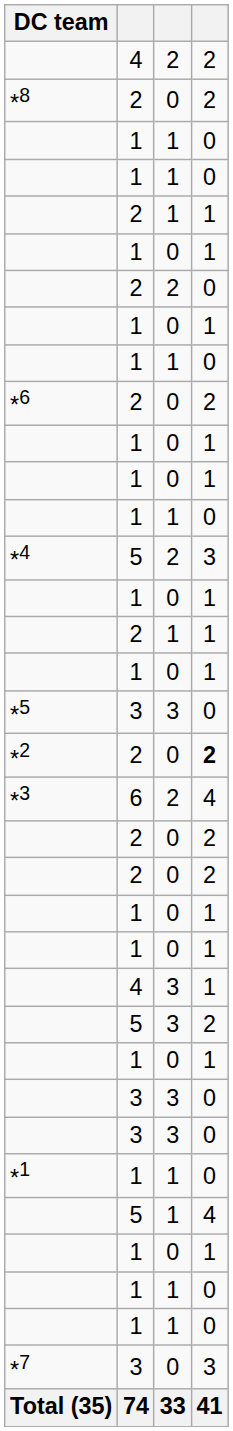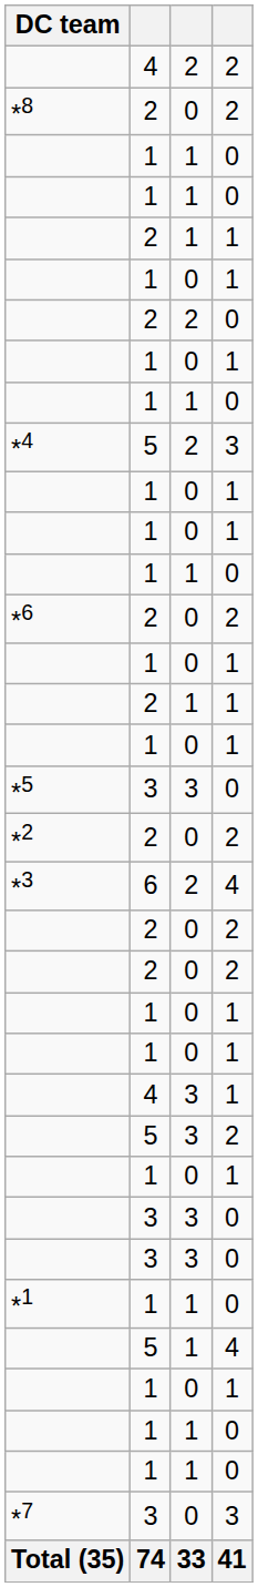 <table class="wikitable sortable" style="text-align:center">
 <tr>
 <th>DC team</th>
 <th><small></small></th>
 <th><small></small></th>
 <th><small></small></th>
 </tr>
 <tr>
 <td align="left"></td>
 <td>4</td>
 <td>2</td>
 <td>2</td>
 </tr>
 <tr>
 <td align="left">   *<sup>8</sup></td>
 <td>2</td>
 <td>0</td>
 <td>2</td>
 </tr>
 <tr>
 <td align="left"></td>
 <td>1</td>
 <td>1</td>
 <td>0</td>
 </tr>
 <tr>
 <td align="left"></td>
 <td>1</td>
 <td>1</td>
 <td>0</td>
 </tr>
 <tr>
 <td align="left"></td>
 <td>2</td>
 <td>1</td>
 <td>1</td>
 </tr>
 <tr>
 <td align="left"></td>
 <td>1</td>
 <td>0</td>
 <td>1</td>
 </tr>
 <tr>
 <td align="left"></td>
 <td>2</td>
 <td>2</td>
 <td>0</td>
 </tr>
 <tr>
 <td align="left"></td>
 <td>1</td>
 <td>0</td>
 <td>1</td>
 </tr>
 <tr>
 <td align="left"></td>
 <td>1</td>
 <td>1</td>
 <td>0</td>
 </tr>
 <tr>
-<td align="left">   *<sup>6</sup></td>
+<td align="left">   *<sup>4</sup></td>
+<td>5</td>
 <td>2</td>
-<td>0</td>
-<td>2</td>
+<td>3</td>
 </tr>
 <tr>
 <td align="left"></td>
 <td>1</td>
 <td>0</td>
 <td>1</td>
 </tr>
 <tr>
 <td align="left"></td>
 <td>1</td>
 <td>0</td>
 <td>1</td>
 </tr>
 <tr>
 <td align="left"></td>
 <td>1</td>
 <td>1</td>
 <td>0</td>
 </tr>
 <tr>
-<td align="left">   *<sup>4</sup></td>
-<td>5</td>
+<td align="left">   *<sup>6</sup></td>
 <td>2</td>
-<td>3</td>
+<td>0</td>
+<td>2</td>
 </tr>
 <tr>
 <td align="left"></td>
 <td>1</td>
 <td>0</td>
 <td>1</td>
 </tr>
 <tr>
 <td align="left"></td>
 <td>2</td>
 <td>1</td>
 <td>1</td>
 </tr>
 <tr>
 <td align="left"></td>
 <td>1</td>
 <td>0</td>
 <td>1</td>
 </tr>
 <tr>
 <td align="left">   *<sup>5</sup></td>
 <td>3</td>
 <td>3</td>
 <td>0</td>
 </tr>
 <tr>
 <td align="left">   *<sup>2</sup></td>
 <td>2</td>
 <td>0</td>
-<td><strong>2</strong></td>
+<td>2</td>
 </tr>
 <tr>
 <td align="left">   *<sup>3</sup></td>
 <td>6</td>
 <td>2</td>
 <td>4</td>
 </tr>
 <tr>
 <td align="left"></td>
 <td>2</td>
 <td>0</td>
 <td>2</td>
 </tr>
 <tr>
 <td align="left"></td>
 <td>2</td>
 <td>0</td>
 <td>2</td>
 </tr>
 <tr>
 <td align="left"></td>
 <td>1</td>
 <td>0</td>
 <td>1</td>
 </tr>
 <tr>
 <td align="left"></td>
 <td>1</td>
 <td>0</td>
 <td>1</td>
 </tr>
 <tr>
 <td align="left"></td>
 <td>4</td>
 <td>3</td>
 <td>1</td>
 </tr>
 <tr>
 <td align="left"></td>
 <td>5</td>
 <td>3</td>
 <td>2</td>
 </tr>
 <tr>
 <td align="left"></td>
 <td>1</td>
 <td>0</td>
 <td>1</td>
 </tr>
 <tr>
 <td align="left"></td>
 <td>3</td>
 <td>3</td>
 <td>0</td>
 </tr>
 <tr>
 <td align="left"></td>
 <td>3</td>
 <td>3</td>
 <td>0</td>
 </tr>
 <tr>
 <td align="left">   *<sup>1</sup></td>
 <td>1</td>
 <td>1</td>
 <td>0</td>
 </tr>
 <tr>
 <td align="left"></td>
 <td>5</td>
 <td>1</td>
 <td>4</td>
 </tr>
 <tr>
 <td align="left"></td>
 <td>1</td>
 <td>0</td>
 <td>1</td>
 </tr>
 <tr>
 <td align="left"></td>
 <td>1</td>
 <td>1</td>
 <td>0</td>
 </tr>
 <tr>
 <td align="left"></td>
 <td>1</td>
 <td>1</td>
 <td>0</td>
 </tr>
 <tr>
 <td align="left">   *<sup>7</sup></td>
 <td>3</td>
 <td>0</td>
 <td>3</td>
 </tr>
 <tr>
 <th align="left">Total (35)</th>
 <th>74</th>
 <th>33</th>
 <th>41</th>
 </tr>
 <tr>
 </tr>
 </table>
